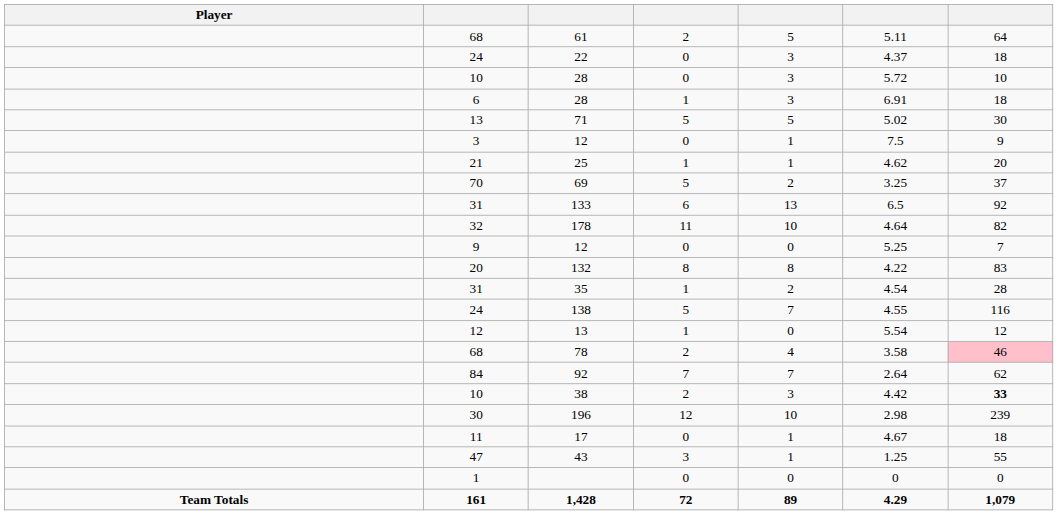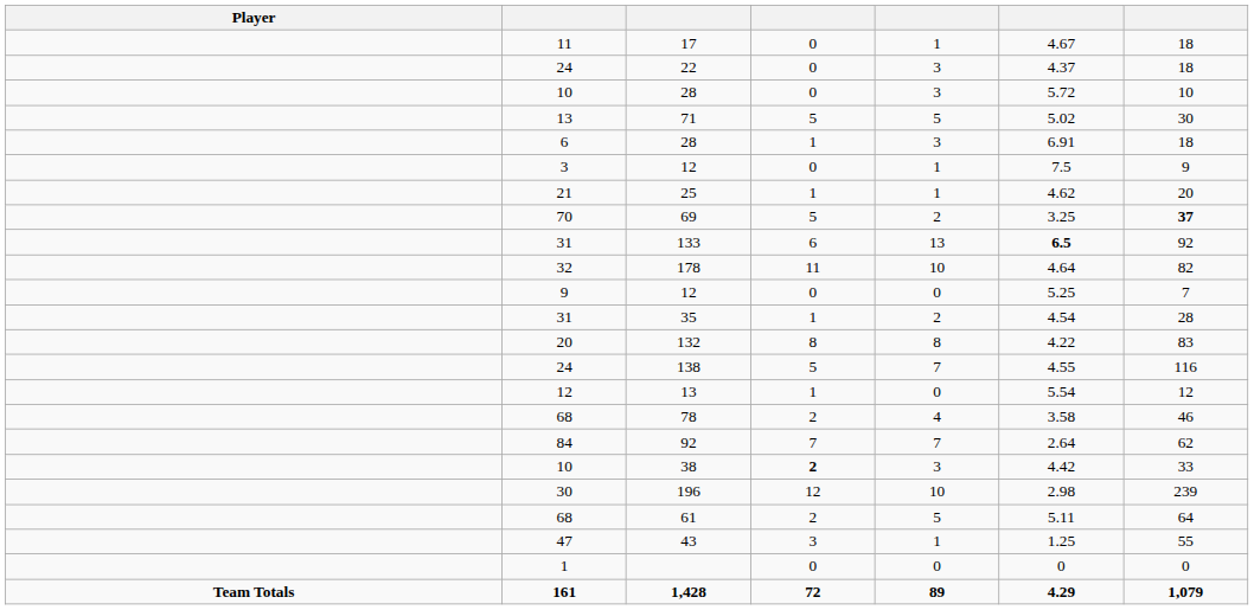 <table class="wikitable sortable" style="text-align:center;" width="100%">
 <tr>
 <th width="40%">Player</th>
 <th width="10%"></th>
 <th width="10%" data-sort-type="number"></th>
 <th width="10%"></th>
 <th width="10%"></th>
 <th width="10%"></th>
 <th width="10%"></th>
 </tr>
 <tr>
 <td></td>
-<td>68</td>
-<td>61</td>
-<td>2</td>
-<td>5</td>
-<td>5.11</td>
-<td>64</td>
+<td>11</td>
+<td>17</td>
+<td>0</td>
+<td>1</td>
+<td>4.67</td>
+<td>18</td>
 </tr>
 <tr>
 <td></td>
 <td>24</td>
 <td>22</td>
 <td>0</td>
 <td>3</td>
 <td>4.37</td>
 <td>18</td>
 </tr>
 <tr>
 <td></td>
 <td>10</td>
 <td>28</td>
 <td>0</td>
 <td>3</td>
 <td>5.72</td>
 <td>10</td>
 </tr>
 <tr>
 <td></td>
+<td>13</td>
+<td>71</td>
+<td>5</td>
+<td>5</td>
+<td>5.02</td>
+<td>30</td>
+</tr>
+<tr>
+<td></td>
 <td>6</td>
 <td>28</td>
 <td>1</td>
 <td>3</td>
 <td>6.91</td>
 <td>18</td>
-</tr>
-<tr>
-<td></td>
-<td>13</td>
-<td>71</td>
-<td>5</td>
-<td>5</td>
-<td>5.02</td>
-<td>30</td>
 </tr>
 <tr>
 <td></td>
 <td>3</td>
 <td>12</td>
 <td>0</td>
 <td>1</td>
 <td>7.5</td>
 <td>9</td>
 </tr>
 <tr>
 <td></td>
 <td>21</td>
 <td>25</td>
 <td>1</td>
 <td>1</td>
 <td>4.62</td>
 <td>20</td>
 </tr>
 <tr>
 <td></td>
 <td>70</td>
 <td>69</td>
 <td>5</td>
 <td>2</td>
 <td>3.25</td>
-<td>37</td>
+<td><strong>37</strong></td>
 </tr>
 <tr>
 <td></td>
 <td>31</td>
 <td>133</td>
 <td>6</td>
 <td>13</td>
-<td>6.5</td>
+<td><strong>6.5</strong></td>
 <td>92</td>
 </tr>
 <tr>
 <td></td>
 <td>32</td>
 <td>178</td>
 <td>11</td>
 <td>10</td>
 <td>4.64</td>
 <td>82</td>
 </tr>
 <tr>
 <td></td>
 <td>9</td>
 <td>12</td>
 <td>0</td>
 <td>0</td>
 <td>5.25</td>
 <td>7</td>
 </tr>
 <tr>
 <td></td>
+<td>31</td>
+<td>35</td>
+<td>1</td>
+<td>2</td>
+<td>4.54</td>
+<td>28</td>
+</tr>
+<tr>
+<td></td>
 <td>20</td>
 <td>132</td>
 <td>8</td>
 <td>8</td>
 <td>4.22</td>
 <td>83</td>
-</tr>
-<tr>
-<td></td>
-<td>31</td>
-<td>35</td>
-<td>1</td>
-<td>2</td>
-<td>4.54</td>
-<td>28</td>
 </tr>
 <tr>
 <td></td>
 <td>24</td>
 <td>138</td>
 <td>5</td>
 <td>7</td>
 <td>4.55</td>
 <td>116</td>
 </tr>
 <tr>
 <td></td>
 <td>12</td>
 <td>13</td>
 <td>1</td>
 <td>0</td>
 <td>5.54</td>
 <td>12</td>
 </tr>
 <tr>
 <td></td>
 <td>68</td>
 <td>78</td>
 <td>2</td>
 <td>4</td>
 <td>3.58</td>
-<td style="background: pink;">46</td>
+<td>46</td>
 </tr>
 <tr>
 <td></td>
 <td>84</td>
 <td>92</td>
 <td>7</td>
 <td>7</td>
 <td>2.64</td>
 <td>62</td>
 </tr>
 <tr>
 <td></td>
 <td>10</td>
 <td>38</td>
-<td>2</td>
+<td><strong>2</strong></td>
 <td>3</td>
 <td>4.42</td>
-<td><strong>33</strong></td>
+<td>33</td>
 </tr>
 <tr>
 <td></td>
 <td>30</td>
 <td>196</td>
 <td>12</td>
 <td>10</td>
 <td>2.98</td>
 <td>239</td>
 </tr>
 <tr>
 <td></td>
-<td>11</td>
-<td>17</td>
-<td>0</td>
-<td>1</td>
-<td>4.67</td>
-<td>18</td>
+<td>68</td>
+<td>61</td>
+<td>2</td>
+<td>5</td>
+<td>5.11</td>
+<td>64</td>
 </tr>
 <tr>
 <td></td>
 <td>47</td>
 <td>43</td>
 <td>3</td>
 <td>1</td>
 <td>1.25</td>
 <td>55</td>
 </tr>
 <tr>
 <td></td>
 <td>1</td>
 <td></td>
 <td>0</td>
 <td>0</td>
 <td>0</td>
 <td>0</td>
 </tr>
 <tr>
 <td><strong>Team Totals</strong></td>
 <td><strong>161</strong></td>
 <td><strong>1,428</strong></td>
 <td><strong>72</strong></td>
 <td><strong>89</strong></td>
 <td><strong>4.29</strong></td>
 <td><strong>1,079</strong></td>
 </tr>
 </table>
